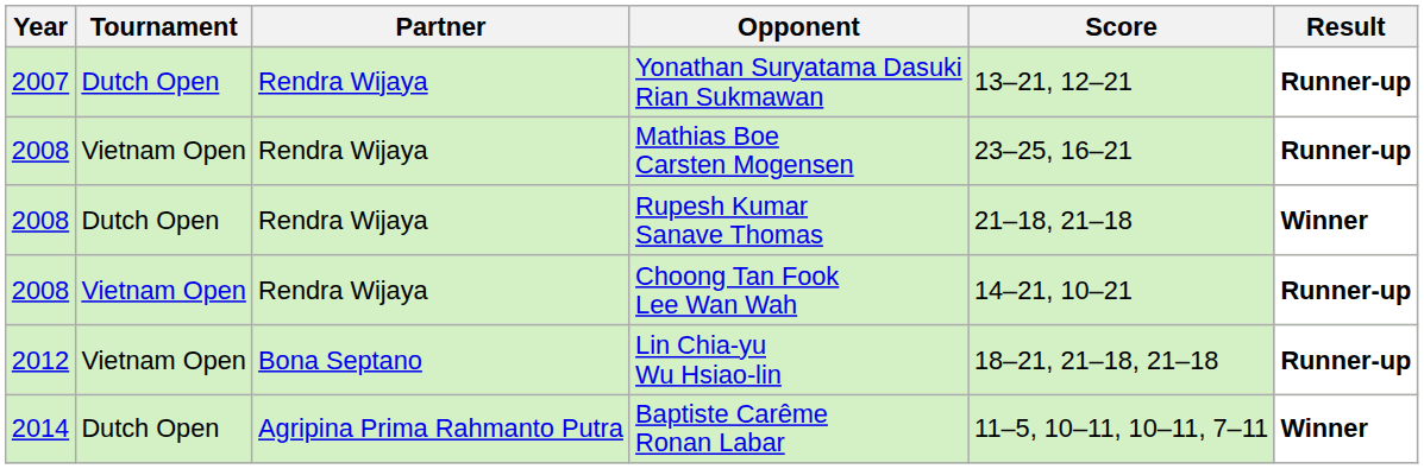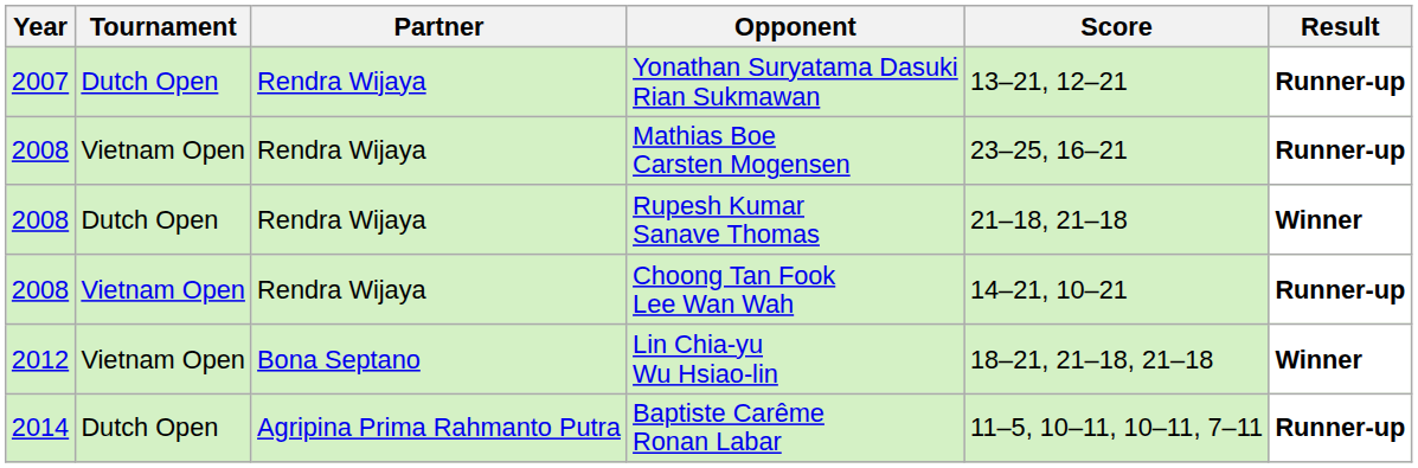 <table class="sortable wikitable" style="font-size: 90%">
 <tr>
 <th>Year</th>
 <th>Tournament</th>
 <th>Partner</th>
 <th>Opponent</th>
 <th>Score</th>
 <th>Result</th>
 </tr>
 <tr style="background:#D4F1C5">
 <td align="center"><a href='#'>2007</a></td>
 <td align="left"><a href='#'>Dutch Open</a></td>
 <td align="left"> <a href='#'>Rendra Wijaya</a></td>
 <td align="left"> <a href='#'>Yonathan Suryatama Dasuki</a> <br>  <a href='#'>Rian Sukmawan</a></td>
 <td align="left">13–21, 12–21</td>
 <td style="text-align:left; background:white"> <strong>Runner-up</strong></td>
 </tr>
 <tr style="background:#D4F1C5">
 <td align="center"><a href='#'>2008</a></td>
 <td align="left">Vietnam Open</td>
 <td align="left"> Rendra Wijaya</td>
 <td align="left"> <a href='#'>Mathias Boe</a> <br>  <a href='#'>Carsten Mogensen</a></td>
 <td align="left">23–25, 16–21</td>
 <td style="text-align:left; background:white"> <strong>Runner-up</strong></td>
 </tr>
 <tr style="background:#D4F1C5">
 <td align="center"><a href='#'>2008</a></td>
 <td align="left">Dutch Open</td>
 <td align="left"> Rendra Wijaya</td>
 <td align="left"> <a href='#'>Rupesh Kumar</a> <br>  <a href='#'>Sanave Thomas</a></td>
 <td align="left">21–18, 21–18</td>
 <td style="text-align:left; background:white"> <strong>Winner</strong></td>
 </tr>
 <tr style="background:#D4F1C5">
 <td align="center"><a href='#'>2008</a></td>
 <td align="left"><a href='#'>Vietnam Open</a></td>
 <td align="left"> Rendra Wijaya</td>
 <td align="left"> <a href='#'>Choong Tan Fook</a> <br>  <a href='#'>Lee Wan Wah</a></td>
 <td align="left">14–21, 10–21</td>
 <td style="text-align:left; background:white"> <strong>Runner-up</strong></td>
 </tr>
 <tr style="background:#D4F1C5">
 <td align="center"><a href='#'>2012</a></td>
 <td align="left">Vietnam Open</td>
 <td align="left"> <a href='#'>Bona Septano</a></td>
 <td align="left"> <a href='#'>Lin Chia-yu</a> <br>  <a href='#'>Wu Hsiao-lin</a></td>
 <td align="left">18–21, 21–18, 21–18</td>
-<td style="text-align:left; background:white"> <strong>Runner-up</strong></td>
+<td style="text-align:left; background:white"> <strong>Winner</strong></td>
 </tr>
 <tr style="background:#D4F1C5">
 <td align="center"><a href='#'>2014</a></td>
 <td align="left">Dutch Open</td>
 <td align="left"> <a href='#'>Agripina Prima Rahmanto Putra</a></td>
 <td align="left"> <a href='#'>Baptiste Carême</a> <br>  <a href='#'>Ronan Labar</a></td>
 <td align="left">11–5, 10–11, 10–11, 7–11</td>
-<td style="text-align:left; background:white"> <strong>Winner</strong></td>
+<td style="text-align:left; background:white"> <strong>Runner-up</strong></td>
 </tr>
 </table>
